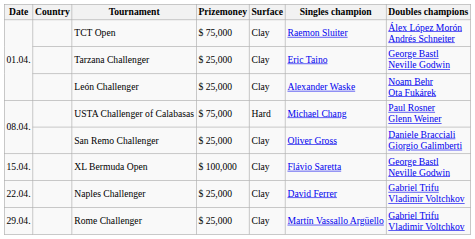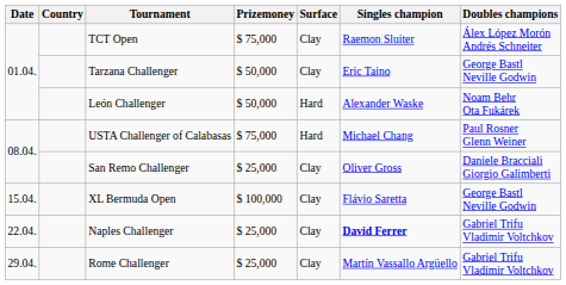 <table class="sortable wikitable" style=font-size:97%>
 <tr>
 <th>Date</th>
 <th>Country</th>
 <th>Tournament</th>
 <th>Prizemoney</th>
 <th>Surface</th>
 <th>Singles champion</th>
 <th>Doubles champions</th>
 </tr>
 <tr>
 <td rowspan="3">01.04.</td>
 <td></td>
 <td>TCT Open</td>
 <td>$ 75,000</td>
 <td>Clay</td>
 <td> <a href='#'>Raemon Sluiter</a></td>
 <td> <a href='#'>Álex López Morón</a><br> <a href='#'>Andrés Schneiter</a></td>
 </tr>
 <tr>
 <td></td>
 <td>Tarzana Challenger</td>
-<td>$ 25,000</td>
+<td>$ 50,000</td>
 <td>Clay</td>
 <td> <a href='#'>Eric Taino</a></td>
 <td> <a href='#'>George Bastl</a><br> <a href='#'>Neville Godwin</a></td>
 </tr>
 <tr>
 <td></td>
 <td>León Challenger</td>
-<td>$ 25,000</td>
-<td>Clay</td>
+<td>$ 50,000</td>
+<td>Hard</td>
 <td> <a href='#'>Alexander Waske</a></td>
 <td> <a href='#'>Noam Behr</a><br> <a href='#'>Ota Fukárek</a></td>
 </tr>
 <tr>
 <td rowspan="2">08.04.</td>
 <td></td>
 <td>USTA Challenger of Calabasas</td>
 <td>$ 75,000</td>
 <td>Hard</td>
 <td> <a href='#'>Michael Chang</a></td>
 <td> <a href='#'>Paul Rosner</a><br> <a href='#'>Glenn Weiner</a></td>
 </tr>
 <tr>
 <td></td>
 <td>San Remo Challenger</td>
 <td>$ 25,000</td>
 <td>Clay</td>
 <td> <a href='#'>Oliver Gross</a></td>
 <td> <a href='#'>Daniele Bracciali</a><br> <a href='#'>Giorgio Galimberti</a></td>
 </tr>
 <tr>
 <td>15.04.</td>
 <td></td>
 <td>XL Bermuda Open</td>
 <td>$ 100,000</td>
 <td>Clay</td>
 <td> <a href='#'>Flávio Saretta</a></td>
 <td> <a href='#'>George Bastl</a><br> <a href='#'>Neville Godwin</a></td>
 </tr>
 <tr>
 <td>22.04.</td>
 <td></td>
 <td>Naples Challenger</td>
 <td>$ 25,000</td>
 <td>Clay</td>
-<td> <a href='#'>David Ferrer</a></td>
+<td><strong> <a href='#'>David Ferrer</a></strong></td>
 <td> <a href='#'>Gabriel Trifu</a><br> <a href='#'>Vladimir Voltchkov</a></td>
 </tr>
 <tr>
 <td>29.04.</td>
 <td></td>
 <td>Rome Challenger</td>
 <td>$ 25,000</td>
 <td>Clay</td>
 <td> <a href='#'>Martín Vassallo Argüello</a></td>
 <td> <a href='#'>Gabriel Trifu</a><br> <a href='#'>Vladimir Voltchkov</a></td>
 </tr>
 </table>
